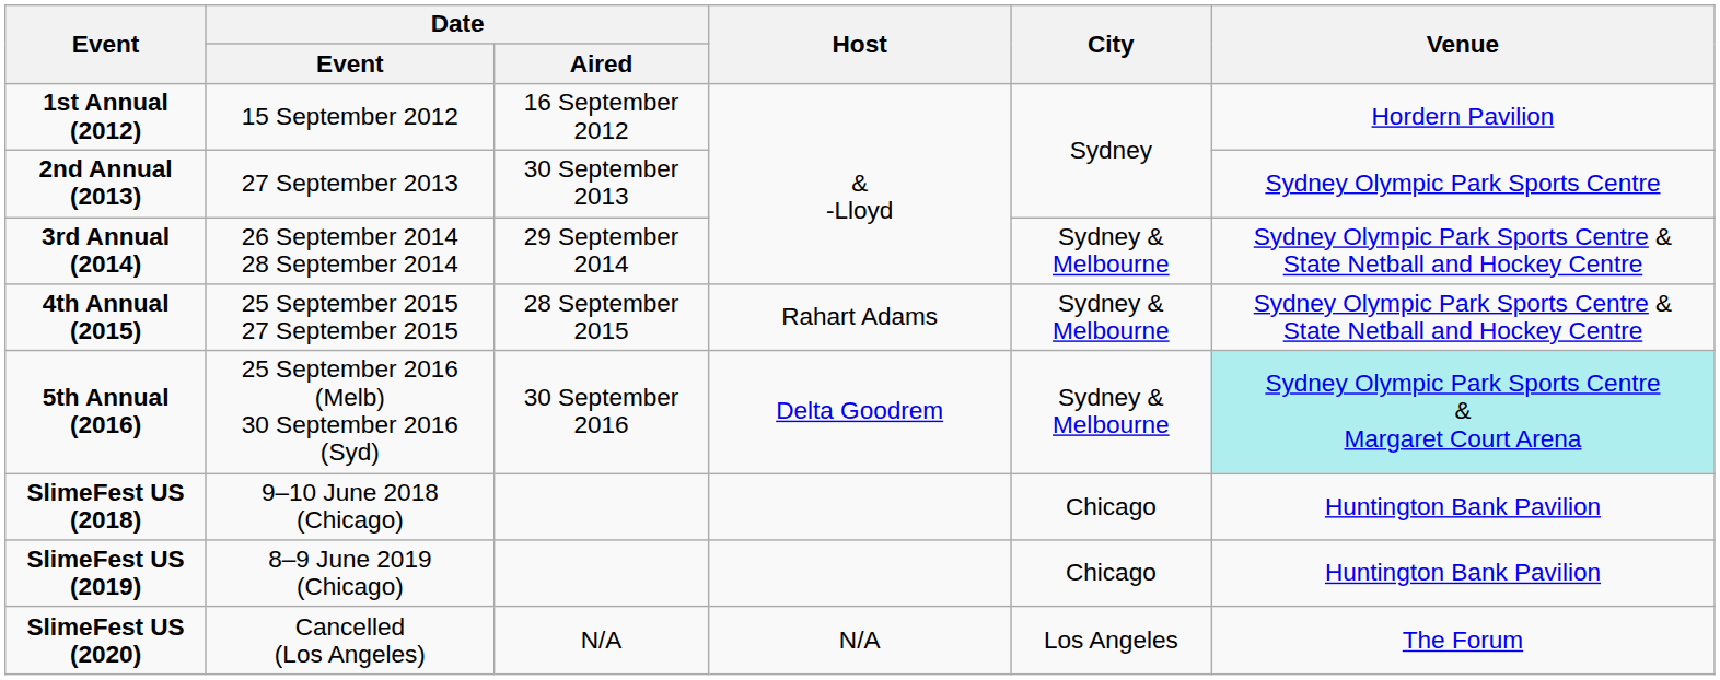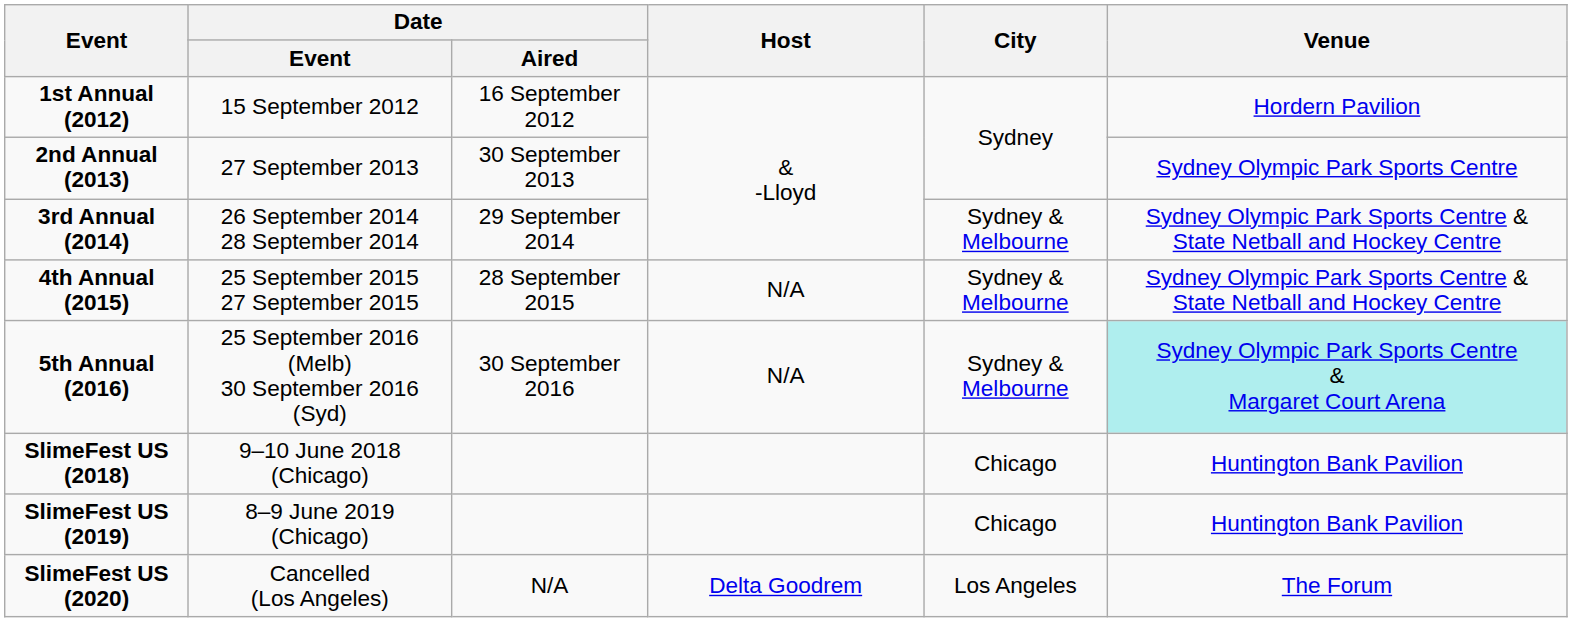 <table class="wikitable plainrowheaders" style="text-align:center; width:70%;">
 <tr>
 <th rowspan="2" scope="col" style="width:10%;">Event</th>
 <th colspan="2" scope="col" style="width:25%;">Date</th>
 <th rowspan="2" scope="col" style="width:15%;">Host</th>
 <th rowspan="2" scope="col" style="width:10%;">City</th>
 <th rowspan="2" scope="col" style="width:25%;">Venue</th>
 </tr>
 <tr>
 <th>Event</th>
 <th>Aired</th>
 </tr>
 <tr>
 <td><strong>1st Annual (2012)</strong></td>
 <td>15 September 2012</td>
 <td>16 September 2012</td>
 <td rowspan="3"><br>&<br>-Lloyd</td>
 <td rowspan="2">Sydney</td>
 <td rowspan="1"><a href='#'>Hordern Pavilion</a></td>
 </tr>
 <tr>
 <td><strong>2nd Annual (2013)</strong></td>
 <td>27 September 2013</td>
 <td>30 September 2013</td>
 <td rowspan="1"><a href='#'>Sydney Olympic Park Sports Centre</a></td>
 </tr>
 <tr>
 <td><strong>3rd Annual (2014)</strong></td>
 <td>26 September 2014<br>28 September 2014</td>
 <td>29 September 2014</td>
 <td rowspan="1">Sydney &<br><a href='#'>Melbourne</a></td>
 <td rowspan="1"><a href='#'>Sydney Olympic Park Sports Centre</a> &<br><a href='#'>State Netball and Hockey Centre</a></td>
 </tr>
 <tr>
 <td><strong>4th Annual (2015)</strong></td>
 <td>25 September 2015<br>27 September 2015</td>
 <td>28 September 2015</td>
-<td>Rahart Adams</td>
+<td>N/A</td>
 <td rowspan="1">Sydney &<br><a href='#'>Melbourne</a></td>
 <td rowspan="1"><a href='#'>Sydney Olympic Park Sports Centre</a> &<br><a href='#'>State Netball and Hockey Centre</a></td>
 </tr>
 <tr>
 <td><strong>5th Annual (2016)</strong></td>
 <td>25 September 2016 (Melb)<br>30 September 2016 (Syd)</td>
 <td>30 September 2016</td>
-<td><a href='#'>Delta Goodrem</a></td>
+<td>N/A</td>
 <td rowspan="1">Sydney &<br><a href='#'>Melbourne</a></td>
 <td rowspan="1" style="background: paleturquoise;"><a href='#'>Sydney Olympic Park Sports Centre</a><br>&<br><a href='#'>Margaret Court Arena</a></td>
 </tr>
 <tr>
 <td><strong>SlimeFest US</strong><br><strong>(2018)</strong></td>
 <td>9–10 June 2018 (Chicago)</td>
 <td></td>
 <td></td>
 <td>Chicago</td>
 <td><a href='#'>Huntington Bank Pavilion</a></td>
 </tr>
 <tr>
 <td><strong>SlimeFest US</strong><br><strong>(2019)</strong></td>
 <td>8–9 June 2019 (Chicago)</td>
 <td></td>
 <td></td>
 <td>Chicago</td>
 <td><a href='#'>Huntington Bank Pavilion</a></td>
 </tr>
 <tr>
 <td><strong>SlimeFest US</strong><br><strong>(2020)</strong></td>
 <td>Cancelled <br>(Los Angeles)</td>
 <td>N/A</td>
-<td>N/A</td>
+<td><a href='#'>Delta Goodrem</a></td>
 <td>Los Angeles</td>
 <td><a href='#'>The Forum</a></td>
 </tr>
 </table>
